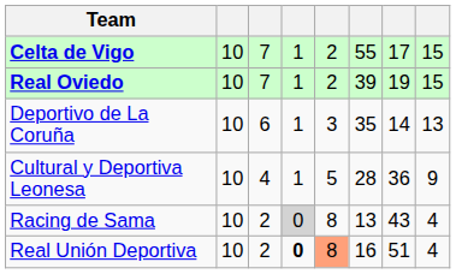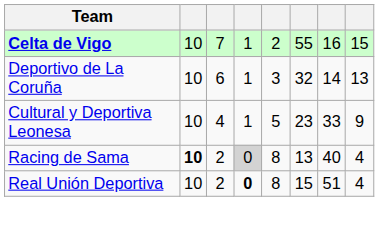 <table class="wikitable" style="text-align: center;">
 <tr>
 <th width=165>Team</th>
 <th wiBAN=20></th>
 <th width=20></th>
 <th width=20></th>
 <th width=20></th>
 <th width=20></th>
 <th width=20></th>
 <th width=20></th>
 </tr>
 <tr bgcolor="#CCFFCC">
 <td align=left><strong><a href='#'>Celta de Vigo</a></strong></td>
 <td>10</td>
 <td>7</td>
 <td>1</td>
 <td>2</td>
 <td>55</td>
-<td>17</td>
-<td>15</td>
-</tr>
-<tr bgcolor="#CCFFCC">
-<td align=left><strong><a href='#'>Real Oviedo</a></strong></td>
-<td>10</td>
-<td>7</td>
-<td>1</td>
-<td>2</td>
-<td>39</td>
-<td>19</td>
+<td>16</td>
 <td>15</td>
 </tr>
 <tr>
 <td align=left><a href='#'>Deportivo de La Coruña</a></td>
 <td>10</td>
 <td>6</td>
 <td>1</td>
 <td>3</td>
-<td>35</td>
+<td>32</td>
 <td>14</td>
 <td>13</td>
 </tr>
 <tr>
 <td align=left><a href='#'>Cultural y Deportiva Leonesa</a></td>
 <td>10</td>
 <td>4</td>
 <td>1</td>
 <td>5</td>
-<td>28</td>
-<td>36</td>
+<td>23</td>
+<td>33</td>
 <td>9</td>
 </tr>
 <tr>
 <td align=left><a href='#'>Racing de Sama</a></td>
-<td>10</td>
+<td><strong>10</strong></td>
 <td>2</td>
 <td style="background: lightgrey;">0</td>
 <td>8</td>
 <td>13</td>
-<td>43</td>
+<td>40</td>
 <td>4</td>
 </tr>
 <tr>
 <td align=left><a href='#'>Real Unión Deportiva</a></td>
 <td>10</td>
 <td>2</td>
 <td><strong>0</strong></td>
-<td style="background: lightsalmon;">8</td>
-<td>16</td>
+<td>8</td>
+<td>15</td>
 <td>51</td>
 <td>4</td>
 </tr>
 </table>
